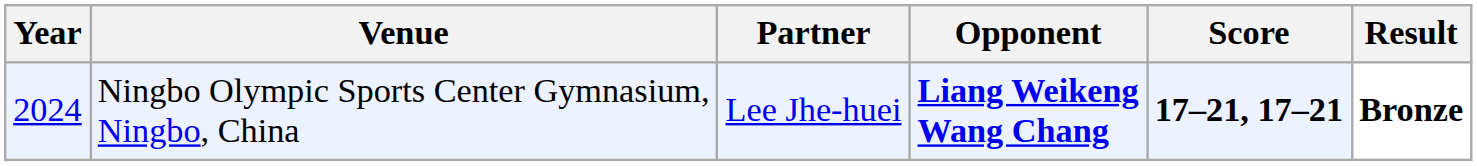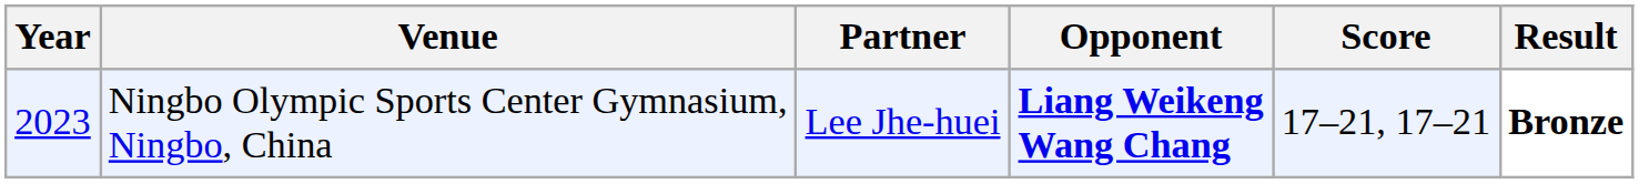 <table class="sortable wikitable" style="font-size: 90%;">
 <tr>
 <th>Year</th>
 <th>Venue</th>
 <th>Partner</th>
 <th>Opponent</th>
 <th>Score</th>
 <th>Result</th>
 </tr>
 <tr style="background:#ECF2FF">
-<td align="center"><a href='#'>2024</a></td>
+<td align="center"><a href='#'>2023</a></td>
 <td align="left">Ningbo Olympic Sports Center Gymnasium,<br><a href='#'>Ningbo</a>, China</td>
 <td align="left"> <a href='#'>Lee Jhe-huei</a></td>
 <td align="left"><strong> <a href='#'>Liang Weikeng</a><br> <a href='#'>Wang Chang</a></strong></td>
-<td align="left"><strong>17–21, 17–21</strong></td>
+<td align="left">17–21, 17–21</td>
 <td style="text-align:left; background:white"> <strong>Bronze</strong></td>
 </tr>
 </table>
